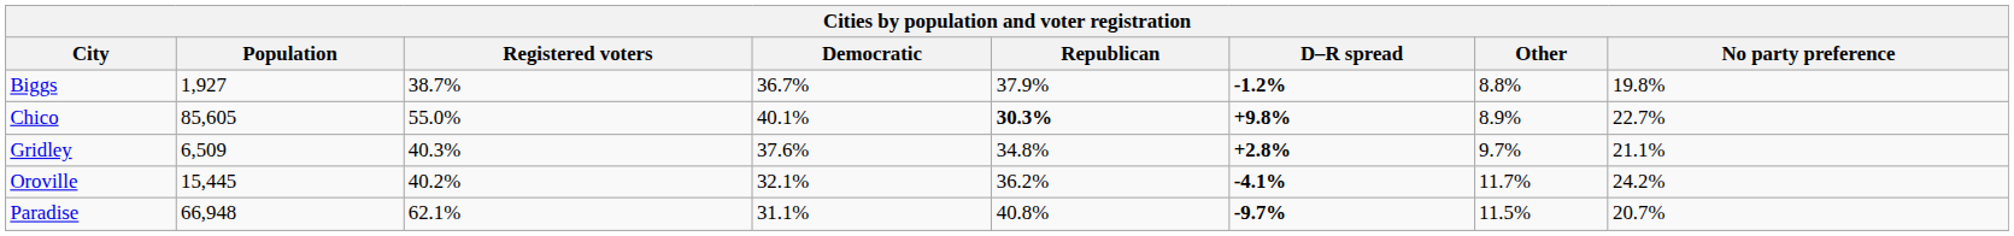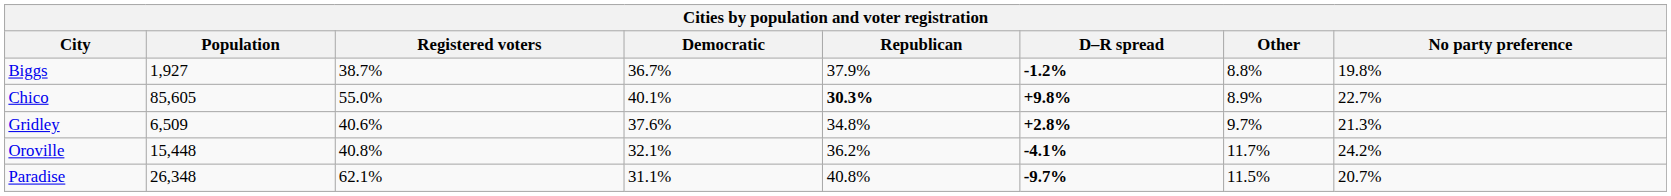 <table class="wikitable collapsible collapsed sortable" style="width: 100%;">
 <tr>
 <th colspan="8">Cities by population and voter registration</th>
 </tr>
 <tr>
 <th>City</th>
 <th data-sort-type="number">Population</th>
 <th data-sort-type="number">Registered voters<br></th>
 <th data-sort-type="number">Democratic</th>
 <th data-sort-type="number">Republican</th>
 <th data-sort-type="number">D–R spread</th>
 <th data-sort-type="number">Other</th>
 <th data-sort-type="number">No party preference</th>
 </tr>
 <tr>
 <td><a href='#'>Biggs</a></td>
 <td>1,927</td>
 <td>38.7%</td>
 <td>36.7%</td>
 <td>37.9%</td>
 <td><span><strong>-1.2%</strong></span></td>
 <td>8.8%</td>
 <td>19.8%</td>
 </tr>
 <tr>
 <td><a href='#'>Chico</a></td>
 <td>85,605</td>
 <td>55.0%</td>
 <td>40.1%</td>
 <td><strong>30.3%</strong></td>
 <td><span><strong>+9.8%</strong></span></td>
 <td>8.9%</td>
 <td>22.7%</td>
 </tr>
 <tr>
 <td><a href='#'>Gridley</a></td>
 <td>6,509</td>
-<td>40.3%</td>
+<td>40.6%</td>
 <td>37.6%</td>
 <td>34.8%</td>
 <td><span><strong>+2.8%</strong></span></td>
 <td>9.7%</td>
-<td>21.1%</td>
+<td>21.3%</td>
 </tr>
 <tr>
 <td><a href='#'>Oroville</a></td>
-<td>15,445</td>
-<td>40.2%</td>
+<td>15,448</td>
+<td>40.8%</td>
 <td>32.1%</td>
 <td>36.2%</td>
 <td><span><strong>-4.1%</strong></span></td>
 <td>11.7%</td>
 <td>24.2%</td>
 </tr>
 <tr>
 <td><a href='#'>Paradise</a></td>
-<td>66,948</td>
+<td>26,348</td>
 <td>62.1%</td>
 <td>31.1%</td>
 <td>40.8%</td>
 <td><span><strong>-9.7%</strong></span></td>
 <td>11.5%</td>
 <td>20.7%</td>
 </tr>
 </table>
